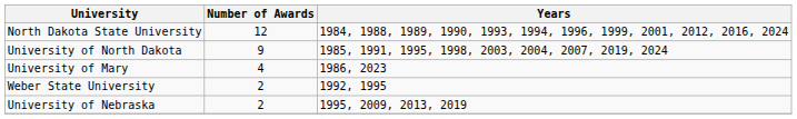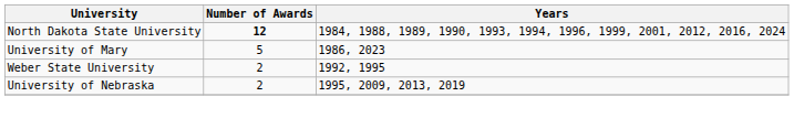 <table class="wikitable sortable">
 <tr>
 <th>University</th>
 <th>Number of Awards</th>
 <th>Years</th>
 </tr>
 <tr>
 <td>North Dakota State University</td>
-<td align=center>12</td>
+<td align=center><strong>12</strong></td>
 <td>1984, 1988, 1989, 1990, 1993, 1994, 1996, 1999, 2001, 2012, 2016, 2024</td>
 </tr>
 <tr>
-<td>University of North Dakota</td>
-<td align=center>9</td>
-<td>1985, 1991, 1995, 1998, 2003, 2004, 2007, 2019, 2024</td>
-</tr>
-<tr>
 <td>University of Mary</td>
-<td align=center>4</td>
+<td align=center>5</td>
 <td>1986, 2023</td>
 </tr>
 <tr>
 <td>Weber State University</td>
 <td align=center>2</td>
 <td>1992, 1995</td>
 </tr>
 <tr>
 <td>University of Nebraska</td>
 <td align=center>2</td>
 <td>1995, 2009, 2013, 2019</td>
 </tr>
 <tr>
 </tr>
 </table>
